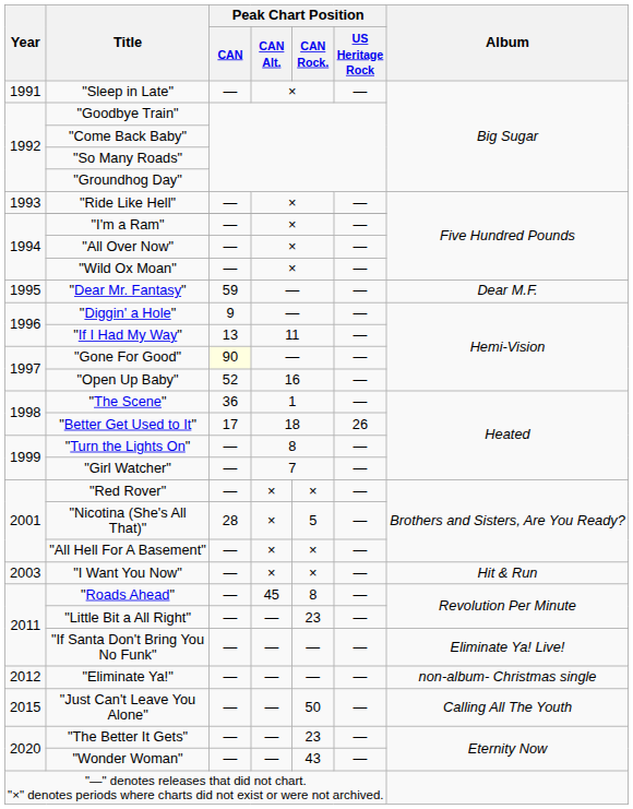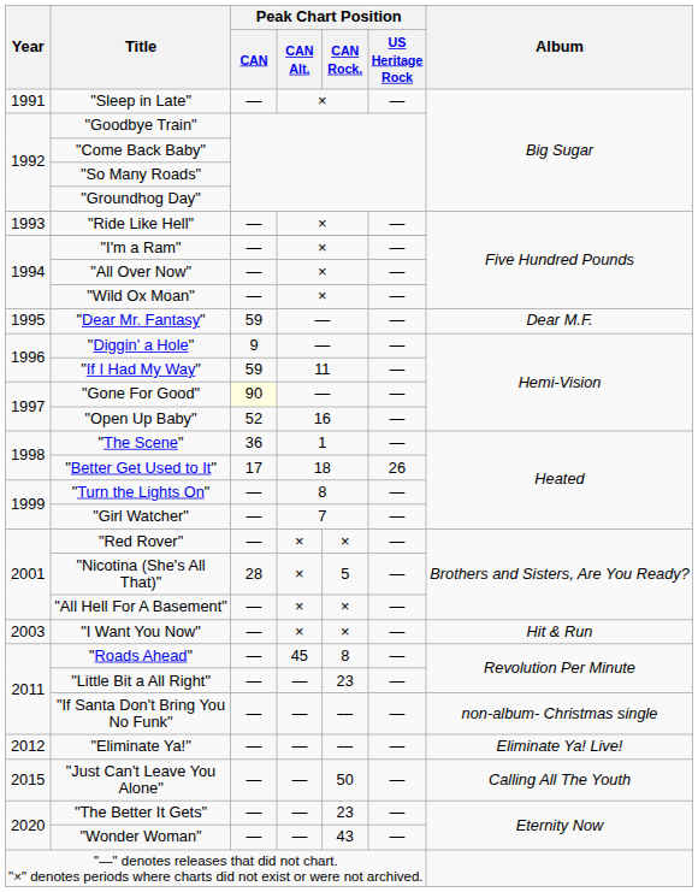 <table class="wikitable" style="text-align:center;">
 <tr>
 <th rowspan="2">Year</th>
 <th rowspan="2" style="width:180px;">Title</th>
 <th colspan="4">Peak Chart Position</th>
 <th rowspan="2">Album</th>
 </tr>
 <tr>
 <th style="width:40px;"><small><a href='#'>CAN</a></small><br></th>
 <th style="width:40px;"><small><a href='#'>CAN <br>Alt.</a></small><br></th>
 <th style="width:40px;"><small><a href='#'>CAN <br>Rock.</a></small><br></th>
 <th style="width:40px;"><small><a href='#'>US Heritage Rock</a></small><br></th>
 </tr>
 <tr>
 <td>1991</td>
 <td>"Sleep in Late"</td>
 <td>—</td>
 <td colspan="2">×</td>
 <td>—</td>
 <td rowspan=5><em>Big Sugar</em></td>
 </tr>
 <tr>
 <td rowspan=4>1992</td>
 <td>"Goodbye Train"</td>
 </tr>
 <tr>
 <td>"Come Back Baby"</td>
 </tr>
 <tr>
 <td>"So Many Roads"</td>
 </tr>
 <tr>
 <td>"Groundhog Day"</td>
 </tr>
 <tr>
 <td>1993</td>
 <td>"Ride Like Hell"</td>
 <td>—</td>
 <td colspan="2">×</td>
 <td>—</td>
 <td rowspan=5><em>Five Hundred Pounds</em></td>
 </tr>
 <tr>
 <td rowspan=4>1994</td>
 </tr>
 <tr>
 <td>"I'm a Ram"</td>
 <td>—</td>
 <td colspan="2">×</td>
 <td>—</td>
 </tr>
 <tr>
 <td>"All Over Now"</td>
 <td>—</td>
 <td colspan="2">×</td>
 <td>—</td>
 </tr>
 <tr>
 <td>"Wild Ox Moan"</td>
 <td>—</td>
 <td colspan="2">×</td>
 <td>—</td>
 </tr>
 <tr>
 <td>1995</td>
 <td>"<a href='#'>Dear Mr. Fantasy</a>"</td>
 <td>59</td>
 <td colspan="2">—</td>
 <td>—</td>
 <td><em>Dear M.F.</em></td>
 </tr>
 <tr>
 <td rowspan=2>1996</td>
 <td>"<a href='#'>Diggin' a Hole</a>"</td>
 <td>9</td>
 <td colspan="2">—</td>
 <td>—</td>
 <td rowspan=4><em>Hemi-Vision</em></td>
 </tr>
 <tr>
 <td>"<a href='#'>If I Had My Way</a>"</td>
-<td>13</td>
+<td>59</td>
 <td colspan="2">11</td>
 <td>—</td>
 </tr>
 <tr>
 <td rowspan=2>1997</td>
 <td>"Gone For Good"</td>
 <td style="background: lightyellow;">90</td>
 <td colspan="2">—</td>
 <td>—</td>
 </tr>
 <tr>
 <td>"Open Up Baby"</td>
 <td>52</td>
 <td colspan="2">16</td>
 <td>—</td>
 </tr>
 <tr>
 <td rowspan=2>1998</td>
 <td>"<a href='#'>The Scene</a>"</td>
 <td>36</td>
 <td colspan="2">1</td>
 <td>—</td>
 <td rowspan=4><em>Heated</em></td>
 </tr>
 <tr>
 <td>"<a href='#'>Better Get Used to It</a>"</td>
 <td>17</td>
 <td colspan="2">18</td>
 <td>26</td>
 </tr>
 <tr>
 <td rowspan=2>1999</td>
 <td>"<a href='#'>Turn the Lights On</a>"</td>
 <td>—</td>
 <td colspan="2">8</td>
 <td>—</td>
 </tr>
 <tr>
 <td>"Girl Watcher"</td>
 <td>—</td>
 <td colspan="2">7</td>
 <td>—</td>
 </tr>
 <tr>
 <td rowspan=3>2001</td>
 <td>"Red Rover"</td>
 <td>—</td>
 <td>×</td>
 <td>×</td>
 <td>—</td>
 <td rowspan=3><em>Brothers and Sisters, Are You Ready?</em></td>
 </tr>
 <tr>
 <td>"Nicotina (She's All That)"</td>
 <td>28</td>
 <td>×</td>
 <td>5</td>
 <td>—</td>
 </tr>
 <tr>
 <td>"All Hell For A Basement"</td>
 <td>—</td>
 <td>×</td>
 <td>×</td>
 <td>—</td>
 </tr>
 <tr>
 <td>2003</td>
 <td>"I Want You Now"</td>
 <td>—</td>
 <td>×</td>
 <td>×</td>
 <td>—</td>
 <td><em>Hit & Run</em></td>
 </tr>
 <tr>
 <td rowspan=3>2011</td>
 <td>"<a href='#'>Roads Ahead</a>"</td>
 <td>—</td>
 <td>45</td>
 <td>8</td>
 <td>—</td>
 <td rowspan=2><em>Revolution Per Minute</em></td>
 </tr>
 <tr>
 <td>"Little Bit a All Right"</td>
 <td>—</td>
 <td>—</td>
 <td>23</td>
 <td>—</td>
 </tr>
 <tr>
 <td>"If Santa Don't Bring You No Funk"</td>
 <td>—</td>
 <td>—</td>
 <td>—</td>
 <td>—</td>
-<td><em>Eliminate Ya! Live!</em></td>
+<td><em>non-album- Christmas single</em></td>
 </tr>
 <tr>
 <td>2012</td>
 <td>"Eliminate Ya!"</td>
 <td>—</td>
 <td>—</td>
 <td>—</td>
 <td>—</td>
-<td><em>non-album- Christmas single</em></td>
+<td><em>Eliminate Ya! Live!</em></td>
 </tr>
 <tr>
 <td>2015</td>
 <td>"Just Can't Leave You Alone"</td>
 <td>—</td>
 <td>—</td>
 <td>50</td>
 <td>—</td>
 <td><em>Calling All The Youth</em></td>
 </tr>
 <tr>
 <td rowspan=2>2020</td>
 <td>"The Better It Gets"</td>
 <td>—</td>
 <td>—</td>
 <td>23</td>
 <td>—</td>
 <td rowspan=2><em>Eternity Now</em></td>
 </tr>
 <tr>
 <td>"Wonder Woman"</td>
 <td>—</td>
 <td>—</td>
 <td>43</td>
 <td>—</td>
 </tr>
 <tr>
 <td colspan="6" style="font-size:90%">"—" denotes releases that did not chart.<br>"×" denotes periods where charts did not exist or were not archived.</td>
 </tr>
 </table>
